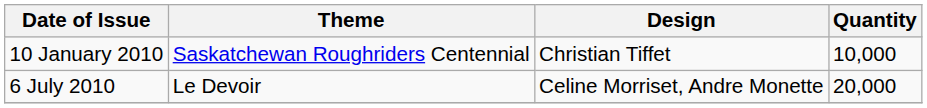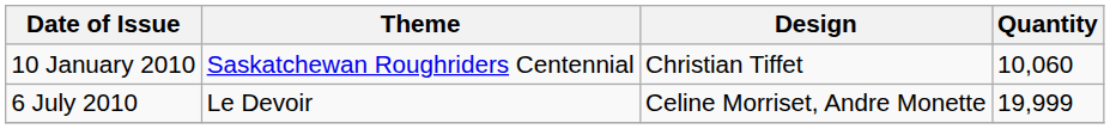 <table class="wikitable sortable">
 <tr>
 <th>Date of Issue</th>
 <th>Theme</th>
 <th>Design</th>
 <th>Quantity</th>
 </tr>
 <tr>
 <td>10 January 2010</td>
 <td><a href='#'>Saskatchewan Roughriders</a> Centennial</td>
 <td>Christian Tiffet</td>
-<td>10,000</td>
+<td>10,060</td>
 </tr>
 <tr>
 <td>6 July 2010</td>
 <td>Le Devoir</td>
 <td>Celine Morriset, Andre Monette</td>
-<td>20,000</td>
+<td>19,999</td>
 </tr>
 <tr>
 </tr>
 </table>
